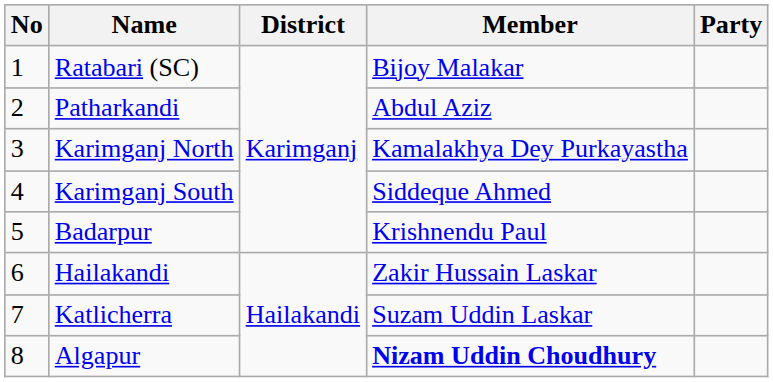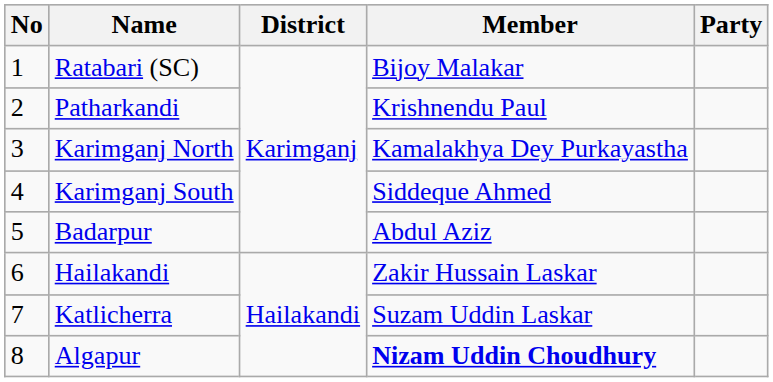 <table class="wikitable sortable">
 <tr>
 <th>No</th>
 <th>Name</th>
 <th>District</th>
 <th>Member</th>
 <th colspan="2">Party</th>
 </tr>
 <tr>
 <td>1</td>
 <td><a href='#'>Ratabari</a> (SC)</td>
 <td rowspan="5"><a href='#'>Karimganj</a></td>
 <td><a href='#'>Bijoy Malakar</a></td>
 <td></td>
 </tr>
 <tr>
 <td>2</td>
 <td><a href='#'>Patharkandi</a></td>
-<td><a href='#'>Abdul Aziz</a></td>
+<td><a href='#'>Krishnendu Paul</a></td>
 <td></td>
 </tr>
 <tr>
 <td>3</td>
 <td><a href='#'>Karimganj North</a></td>
 <td><a href='#'>Kamalakhya Dey Purkayastha</a></td>
 <td></td>
 </tr>
 <tr>
 <td>4</td>
 <td><a href='#'>Karimganj South</a></td>
 <td><a href='#'>Siddeque Ahmed</a></td>
 <td></td>
 </tr>
 <tr>
 <td>5</td>
 <td><a href='#'>Badarpur</a></td>
-<td><a href='#'>Krishnendu Paul</a></td>
+<td><a href='#'>Abdul Aziz</a></td>
 <td></td>
 </tr>
 <tr>
 <td>6</td>
 <td><a href='#'>Hailakandi</a></td>
 <td rowspan="3"><a href='#'>Hailakandi</a></td>
 <td><a href='#'>Zakir Hussain Laskar</a></td>
 <td></td>
 </tr>
 <tr>
 <td>7</td>
 <td><a href='#'>Katlicherra</a></td>
 <td><a href='#'>Suzam Uddin Laskar</a></td>
 <td></td>
 </tr>
 <tr>
 <td>8</td>
 <td><a href='#'>Algapur</a></td>
 <td><strong><a href='#'>Nizam Uddin Choudhury</a></strong></td>
 <td></td>
 </tr>
 </table>
